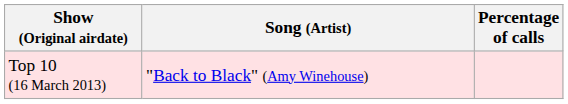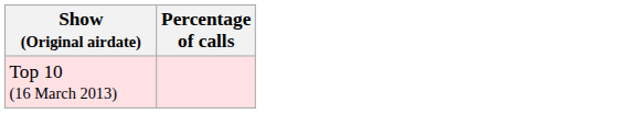 <table class="wikitable">
 <tr>
 <th style="width:120px;">Show<br><small>(Original airdate)</small></th>
-<th style="width:300px;">Song <small>(Artist)</small></th>
 <th style="width:28px;">Percentage of calls</th>
 </tr>
 <tr bgcolor="#FFE1E4">
 <td align="left">Top 10<br><small>(16 March 2013)</small></td>
-<td align="left">"<a href='#'>Back to Black</a>" <small>(<a href='#'>Amy Winehouse</a>)</small></td>
 <td style="text-align:center;"></td>
 </tr>
 </table>
